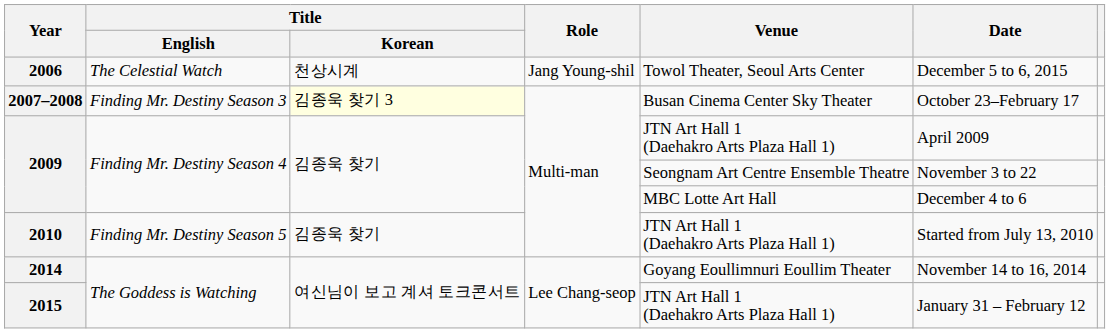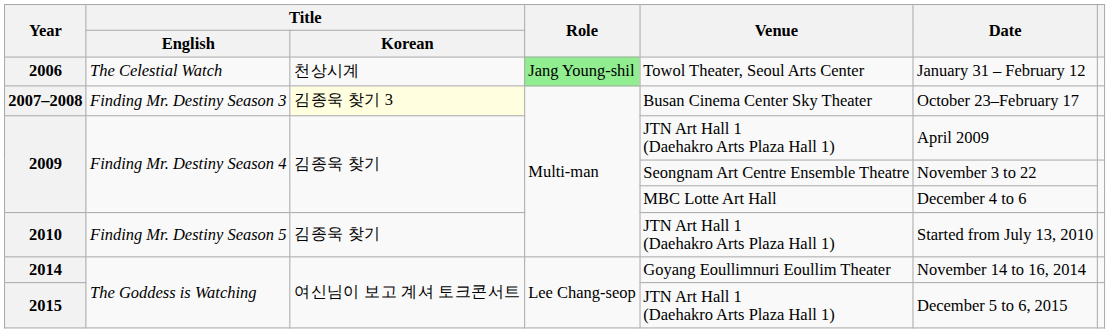 <table class="wikitable plainrowheaders sortable" style="text-align:left; font-size:100%">
 <tr>
 <th scope="col" rowspan="2">Year</th>
 <th scope="col" colspan="2">Title</th>
 <th scope="col" rowspan="2">Role</th>
 <th scope="col" rowspan="2">Venue</th>
 <th scope="col" rowspan="2">Date</th>
 <th rowspan="2" scope="col" class="unsortable"></th>
 </tr>
 <tr>
 <th>English</th>
 <th>Korean</th>
 </tr>
 <tr>
 <th scope="row">2006</th>
 <td><em>The Celestial Watch</em></td>
 <td>천상시계</td>
-<td>Jang Young-shil</td>
+<td style="background: lightgreen;">Jang Young-shil</td>
 <td>Towol Theater, Seoul Arts Center</td>
-<td>December 5 to 6, 2015</td>
+<td>January 31 – February 12</td>
 <td></td>
 </tr>
 <tr>
 <th scope="row">2007–2008</th>
 <td><em>Finding Mr. Destiny Season 3</em></td>
 <td style="background: lightyellow;">김종욱 찾기 3</td>
 <td rowspan="5">Multi-man</td>
 <td>Busan Cinema Center Sky Theater</td>
 <td>October 23–February 17</td>
 <td></td>
 </tr>
 <tr>
 <th rowspan="3" scope="row">2009</th>
 <td rowspan="3"><em>Finding Mr. Destiny Season 4</em></td>
 <td rowspan="3">김종욱 찾기</td>
 <td>JTN Art Hall 1<br>(Daehakro Arts Plaza Hall 1)</td>
 <td>April 2009</td>
 <td></td>
 </tr>
 <tr>
 <td>Seongnam Art Centre Ensemble Theatre</td>
 <td>November 3 to 22</td>
 <td rowspan="2"></td>
 </tr>
 <tr>
 <td>MBC Lotte Art Hall</td>
 <td>December 4 to 6</td>
 </tr>
 <tr>
 <th scope="row">2010</th>
 <td><em>Finding Mr. Destiny Season 5</em></td>
 <td>김종욱 찾기</td>
 <td>JTN Art Hall 1<br>(Daehakro Arts Plaza Hall 1)</td>
 <td>Started from July 13, 2010</td>
 <td></td>
 </tr>
 <tr>
 <th scope="row">2014</th>
 <td rowspan="2"><em>The Goddess is Watching</em></td>
 <td rowspan="2">여신님이 보고 계셔 토크콘서트</td>
 <td rowspan="2">Lee Chang-seop</td>
 <td>Goyang Eoullimnuri Eoullim Theater</td>
 <td>November 14 to 16, 2014</td>
 <td></td>
 </tr>
 <tr>
 <th scope="row">2015</th>
 <td>JTN Art Hall 1<br>(Daehakro Arts Plaza Hall 1)</td>
-<td>January 31 – February 12</td>
+<td>December 5 to 6, 2015</td>
 <td></td>
 </tr>
 </table>
